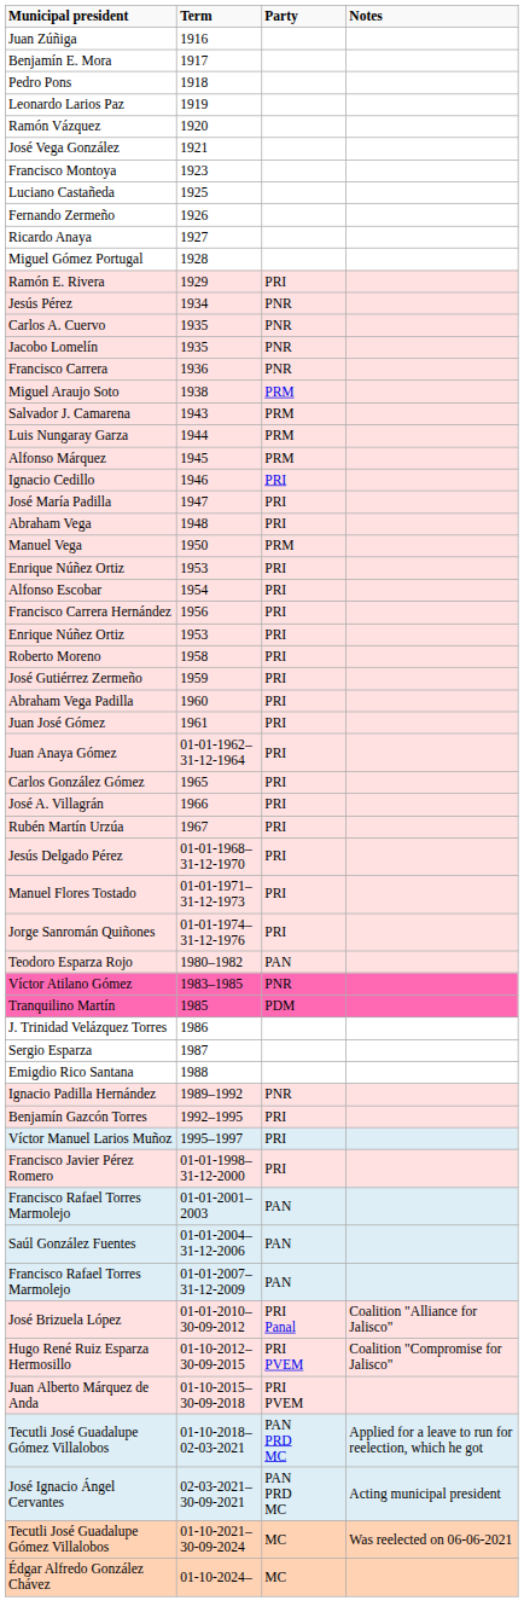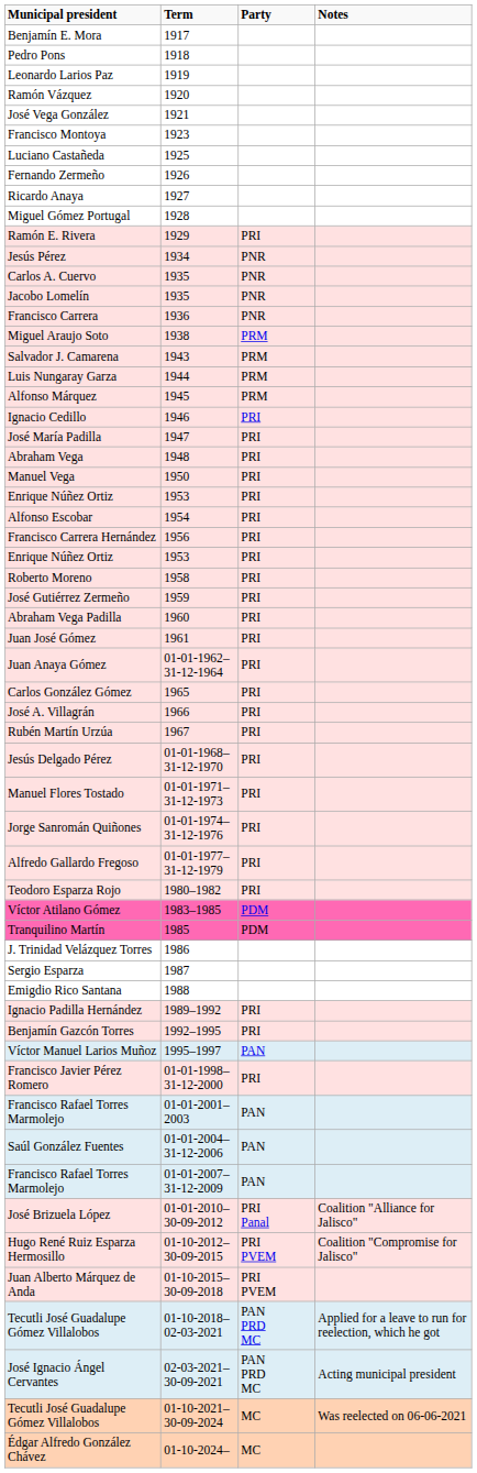 <table class="wikitable mw-collapsible mw-collapsed">
 <tr>
 <td width=190px><strong>Municipal president</strong></td>
 <td width=90px><strong>Term</strong></td>
 <td width=90x><strong>Party</strong></td>
 <td width=190px><strong>Notes</strong></td>
-</tr>
-<tr style="background:#ffffff">
-<td>Juan Zúñiga</td>
-<td>1916</td>
-<td></td>
-<td></td>
 </tr>
 <tr style="background:#ffffff">
 <td>Benjamín E. Mora</td>
 <td>1917</td>
 <td></td>
 <td></td>
 </tr>
 <tr style="background:#ffffff">
 <td>Pedro Pons</td>
 <td>1918</td>
 <td></td>
 <td></td>
 </tr>
 <tr style="background:#ffffff">
 <td>Leonardo Larios Paz</td>
 <td>1919</td>
 <td></td>
 <td></td>
 </tr>
 <tr style="background:#ffffff">
 <td>Ramón Vázquez</td>
 <td>1920</td>
 <td></td>
 <td></td>
 </tr>
 <tr style="background:#ffffff">
 <td>José Vega González</td>
 <td>1921</td>
 <td></td>
 <td></td>
 </tr>
 <tr style="background:#ffffff">
 <td>Francisco Montoya</td>
 <td>1923</td>
 <td></td>
 <td></td>
 </tr>
 <tr style="background:#ffffff">
 <td>Luciano Castañeda</td>
 <td>1925</td>
 <td></td>
 <td></td>
 </tr>
 <tr style="background:#ffffff">
 <td>Fernando Zermeño</td>
 <td>1926</td>
 <td></td>
 <td></td>
 </tr>
 <tr style="background:#ffffff">
 <td>Ricardo Anaya</td>
 <td>1927</td>
 <td></td>
 <td></td>
 </tr>
 <tr style="background:#ffffff">
 <td>Miguel Gómez Portugal</td>
 <td>1928</td>
 <td></td>
 <td></td>
 </tr>
 <tr style="background:#ffe1e1">
 <td>Ramón E. Rivera</td>
 <td>1929</td>
 <td>PRI </td>
 <td></td>
 </tr>
 <tr style="background:#ffe1e1">
 <td>Jesús Pérez</td>
 <td>1934</td>
 <td>PNR </td>
 <td></td>
 </tr>
 <tr style="background:#ffe1e1">
 <td>Carlos A. Cuervo</td>
 <td>1935</td>
 <td>PNR </td>
 <td></td>
 </tr>
 <tr style="background:#ffe1e1">
 <td>Jacobo Lomelín</td>
 <td>1935</td>
 <td>PNR </td>
 <td></td>
 </tr>
 <tr style="background:#ffe1e1">
 <td>Francisco Carrera</td>
 <td>1936</td>
 <td>PNR </td>
 <td></td>
 </tr>
 <tr style="background:#ffe1e1">
 <td>Miguel Araujo Soto</td>
 <td>1938</td>
 <td><a href='#'>PRM</a> </td>
 <td></td>
 </tr>
 <tr style="background:#ffe1e1">
 <td>Salvador J. Camarena</td>
 <td>1943</td>
 <td>PRM </td>
 <td></td>
 </tr>
 <tr style="background:#ffe1e1">
 <td>Luis Nungaray Garza</td>
 <td>1944</td>
 <td>PRM </td>
 <td></td>
 </tr>
 <tr style="background:#ffe1e1">
 <td>Alfonso Márquez</td>
 <td>1945</td>
 <td>PRM </td>
 <td></td>
 </tr>
 <tr style="background:#ffe1e1">
 <td>Ignacio Cedillo</td>
 <td>1946</td>
 <td><a href='#'>PRI</a> </td>
 <td></td>
 </tr>
 <tr style="background:#ffe1e1">
 <td>José María Padilla</td>
 <td>1947</td>
 <td>PRI </td>
 <td></td>
 </tr>
 <tr style="background:#ffe1e1">
 <td>Abraham Vega</td>
 <td>1948</td>
 <td>PRI </td>
 <td></td>
 </tr>
 <tr style="background:#ffe1e1">
 <td>Manuel Vega</td>
 <td>1950</td>
-<td>PRM </td>
+<td>PRI </td>
 <td></td>
 </tr>
 <tr style="background:#ffe1e1">
 <td>Enrique Núñez Ortiz</td>
 <td>1953</td>
 <td>PRI </td>
 <td></td>
 </tr>
 <tr style="background:#ffe1e1">
 <td>Alfonso Escobar</td>
 <td>1954</td>
 <td>PRI </td>
 <td></td>
 </tr>
 <tr style="background:#ffe1e1">
 <td>Francisco Carrera Hernández</td>
 <td>1956</td>
 <td>PRI </td>
 <td></td>
 </tr>
 <tr style="background:#ffe1e1">
 <td>Enrique Núñez Ortiz</td>
 <td>1953</td>
 <td>PRI </td>
 <td></td>
 </tr>
 <tr style="background:#ffe1e1">
 <td>Roberto Moreno</td>
 <td>1958</td>
 <td>PRI </td>
 <td></td>
 </tr>
 <tr style="background:#ffe1e1">
 <td>José Gutiérrez Zermeño</td>
 <td>1959</td>
 <td>PRI </td>
 <td></td>
 </tr>
 <tr style="background:#ffe1e1">
 <td>Abraham Vega Padilla</td>
 <td>1960</td>
 <td>PRI </td>
 <td></td>
 </tr>
 <tr style="background:#ffe1e1">
 <td>Juan José Gómez</td>
 <td>1961</td>
 <td>PRI </td>
 <td></td>
 </tr>
 <tr style="background:#ffe1e1">
 <td>Juan Anaya Gómez</td>
 <td>01-01-1962–31-12-1964</td>
 <td>PRI </td>
 <td></td>
 </tr>
 <tr style="background:#ffe1e1">
 <td>Carlos González Gómez</td>
 <td>1965</td>
 <td>PRI </td>
 <td></td>
 </tr>
 <tr style="background:#ffe1e1">
 <td>José A. Villagrán</td>
 <td>1966</td>
 <td>PRI </td>
 <td></td>
 </tr>
 <tr style="background:#ffe1e1">
 <td>Rubén Martín Urzúa</td>
 <td>1967</td>
 <td>PRI </td>
 <td></td>
 </tr>
 <tr style="background:#ffe1e1">
 <td>Jesús Delgado Pérez</td>
 <td>01-01-1968–31-12-1970</td>
 <td>PRI </td>
 <td></td>
 </tr>
 <tr style="background:#ffe1e1">
 <td>Manuel Flores Tostado</td>
 <td>01-01-1971–31-12-1973</td>
 <td>PRI </td>
 <td></td>
 </tr>
 <tr style="background:#ffe1e1">
 <td>Jorge Sanromán Quiñones</td>
 <td>01-01-1974–31-12-1976</td>
 <td>PRI </td>
 <td></td>
 </tr>
 <tr style="background:#ffe1e1">
+<td>Alfredo Gallardo Fregoso</td>
+<td>01-01-1977–31-12-1979</td>
+<td>PRI </td>
+<td></td>
+</tr>
+<tr style="background:#ffe1e1">
 <td>Teodoro Esparza Rojo</td>
 <td>1980–1982</td>
-<td>PAN </td>
+<td>PRI </td>
 <td></td>
 </tr>
 <tr style="background:#ff69b4">
 <td>Víctor Atilano Gómez</td>
 <td>1983–1985</td>
-<td>PNR </td>
+<td><a href='#'>PDM</a> </td>
 <td></td>
 </tr>
 <tr style="background:#ff69b4">
 <td>Tranquilino Martín</td>
 <td>1985</td>
 <td>PDM </td>
 <td></td>
 </tr>
 <tr style="background:#ffffff">
 <td>J. Trinidad Velázquez Torres</td>
 <td>1986</td>
 <td></td>
 <td></td>
 </tr>
 <tr style="background:#ffffff">
 <td>Sergio Esparza</td>
 <td>1987</td>
 <td></td>
 <td></td>
 </tr>
 <tr style="background:#ffffff">
 <td>Emigdio Rico Santana</td>
 <td>1988</td>
 <td></td>
 <td></td>
 </tr>
 <tr style="background:#ffe1e1">
 <td>Ignacio Padilla Hernández</td>
 <td>1989–1992</td>
-<td>PNR </td>
+<td>PRI </td>
 <td></td>
 </tr>
 <tr style="background:#ffe1e1">
 <td>Benjamín Gazcón Torres</td>
 <td>1992–1995</td>
 <td>PRI </td>
 <td></td>
 </tr>
 <tr style="background:#ddeef6">
 <td>Víctor Manuel Larios Muñoz</td>
 <td>1995–1997</td>
-<td>PRI </td>
+<td><a href='#'>PAN</a> </td>
 <td></td>
 </tr>
 <tr style="background:#ffe1e1">
 <td>Francisco Javier Pérez Romero</td>
 <td>01-01-1998–31-12-2000</td>
 <td>PRI </td>
 <td></td>
 </tr>
 <tr style="background:#ddeef6">
 <td>Francisco Rafael Torres Marmolejo</td>
 <td>01-01-2001–2003</td>
 <td>PAN </td>
 <td></td>
 </tr>
 <tr style="background:#ddeef6">
 <td>Saúl González Fuentes</td>
 <td>01-01-2004–31-12-2006</td>
 <td>PAN </td>
 <td></td>
 </tr>
 <tr style="background:#ddeef6">
 <td>Francisco Rafael Torres Marmolejo</td>
 <td>01-01-2007–31-12-2009</td>
 <td>PAN </td>
 <td></td>
 </tr>
 <tr style="background:#ffe1e1">
 <td>José Brizuela López</td>
 <td>01-01-2010–30-09-2012</td>
 <td>PRI <br> <a href='#'>Panal</a> </td>
 <td>Coalition "Alliance for Jalisco"</td>
 </tr>
 <tr style="background:#ffe1e1">
 <td>Hugo René Ruiz Esparza Hermosillo</td>
 <td>01-10-2012–30-09-2015</td>
 <td>PRI <br> <a href='#'>PVEM</a> </td>
 <td>Coalition "Compromise for Jalisco"</td>
 </tr>
 <tr style="background:#ffe1e1">
 <td>Juan Alberto Márquez de Anda</td>
 <td>01-10-2015–30-09-2018</td>
 <td>PRI <br> PVEM </td>
 <td></td>
 </tr>
 <tr style="background:#ddeef6">
 <td>Tecutli José Guadalupe Gómez Villalobos</td>
 <td>01-10-2018–02-03-2021</td>
 <td>PAN <br> <a href='#'>PRD</a> <br> <a href='#'>MC</a> </td>
 <td>Applied for a leave to run for reelection, which he got</td>
 </tr>
 <tr style="background:#ddeef6">
 <td>José Ignacio Ángel Cervantes</td>
 <td>02-03-2021–30-09-2021</td>
 <td>PAN <br> PRD <br> MC </td>
 <td>Acting municipal president</td>
 </tr>
 <tr style="background:#ffd2b3">
 <td>Tecutli José Guadalupe Gómez Villalobos</td>
 <td>01-10-2021–30-09-2024</td>
 <td>MC </td>
 <td>Was reelected on 06-06-2021</td>
 </tr>
 <tr style="background:#ffd2b3">
 <td>Édgar Alfredo González Chávez</td>
 <td>01-10-2024–</td>
 <td>MC </td>
 <td></td>
 </tr>
 </table>
